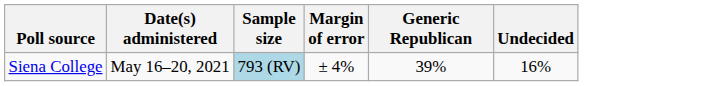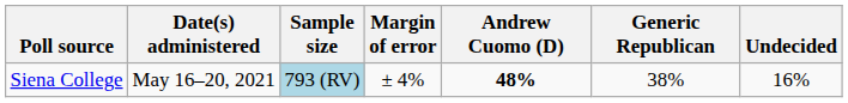 <table class="wikitable" style="font-size:90%;text-align:center;">
 <tr valign=bottom>
 <th>Poll source</th>
 <th>Date(s)<br>administered</th>
 <th>Sample<br>size</th>
 <th>Margin<br>of error</th>
+<th style="width:100px;">Andrew<br>Cuomo (D)</th>
 <th style="width:100px;">Generic<br>Republican</th>
 <th>Undecided</th>
 </tr>
 <tr>
 <td style="text-align:left;"><a href='#'>Siena College</a></td>
 <td>May 16–20, 2021</td>
 <td style="background: lightblue;">793 (RV)</td>
 <td>± 4%</td>
-<td>39%</td>
+<td><strong>48%</strong></td>
+<td>38%</td>
 <td>16%</td>
 </tr>
 </table>
